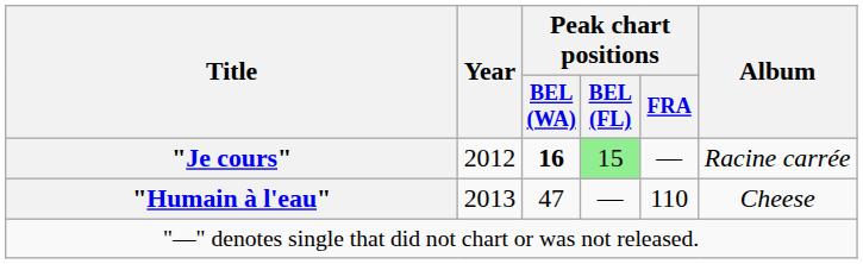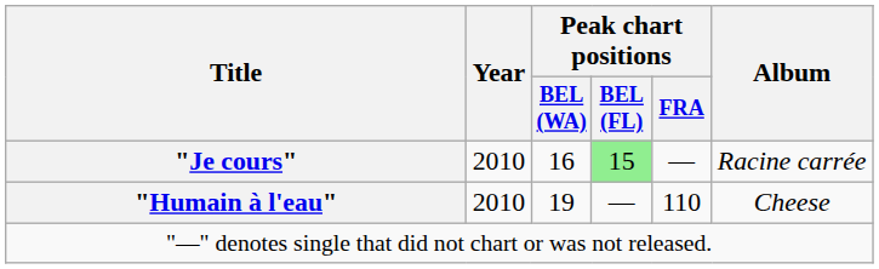 <table class="wikitable plainrowheaders" style="text-align:center;">
 <tr>
 <th scope="col" rowspan="2" style="width:17em;">Title</th>
 <th scope="col" rowspan="2">Year</th>
 <th scope="col" colspan="3">Peak chart positions</th>
 <th scope="col" rowspan="2">Album</th>
 </tr>
 <tr style="font-size:smaller;">
 <th width="30"><a href='#'>BEL<br>(WA)</a> <br></th>
 <th width="30"><a href='#'>BEL (FL)</a><br></th>
 <th width="30"><a href='#'>FRA</a> <br></th>
 </tr>
 <tr>
 <th scope="row">"<a href='#'>Je cours</a>"</th>
-<td>2012</td>
-<td><strong>16</strong></td>
+<td>2010</td>
+<td>16</td>
 <td style="background: lightgreen;">15</td>
 <td>—</td>
 <td><em>Racine carrée</em></td>
 </tr>
 <tr>
 <th scope="row">"<a href='#'>Humain à l'eau</a>"</th>
-<td>2013</td>
-<td>47</td>
+<td>2010</td>
+<td>19</td>
 <td>—</td>
 <td>110</td>
 <td><em>Cheese</em></td>
 </tr>
 <tr>
 <td colspan="6" style="font-size:90%">"—" denotes single that did not chart or was not released.</td>
 </tr>
 </table>
